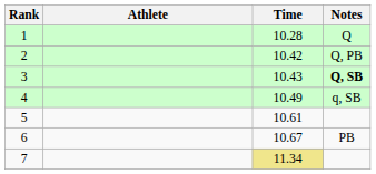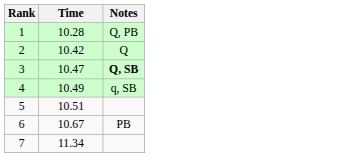 <table class="wikitable" style="text-align:center;">
 <tr>
 <th width=40>Rank</th>
-<th width=250>Athlete</th>
 <th width=80>Time</th>
 <th width=50>Notes</th>
 </tr>
 <tr style="background:#ccffcc;">
 <td>1</td>
-<td align=left></td>
 <td>10.28</td>
+<td>Q, PB</td>
+</tr>
+<tr style="background:#ccffcc;">
+<td>2</td>
+<td>10.42</td>
 <td>Q</td>
 </tr>
 <tr style="background:#ccffcc;">
-<td>2</td>
-<td align=left></td>
-<td>10.42</td>
-<td>Q, PB</td>
-</tr>
-<tr style="background:#ccffcc;">
 <td>3</td>
-<td align=left></td>
-<td>10.43</td>
+<td>10.47</td>
 <td><strong>Q, SB</strong></td>
 </tr>
 <tr style="background:#ccffcc;">
 <td>4</td>
-<td align=left></td>
 <td>10.49</td>
 <td>q, SB</td>
 </tr>
 <tr>
 <td>5</td>
-<td align=left></td>
-<td>10.61</td>
+<td>10.51</td>
 <td></td>
 </tr>
 <tr>
 <td>6</td>
-<td align=left></td>
 <td>10.67</td>
 <td>PB</td>
 </tr>
 <tr>
 <td>7</td>
-<td align=left></td>
-<td style="background: khaki;">11.34</td>
+<td>11.34</td>
 <td></td>
 </tr>
 </table>
